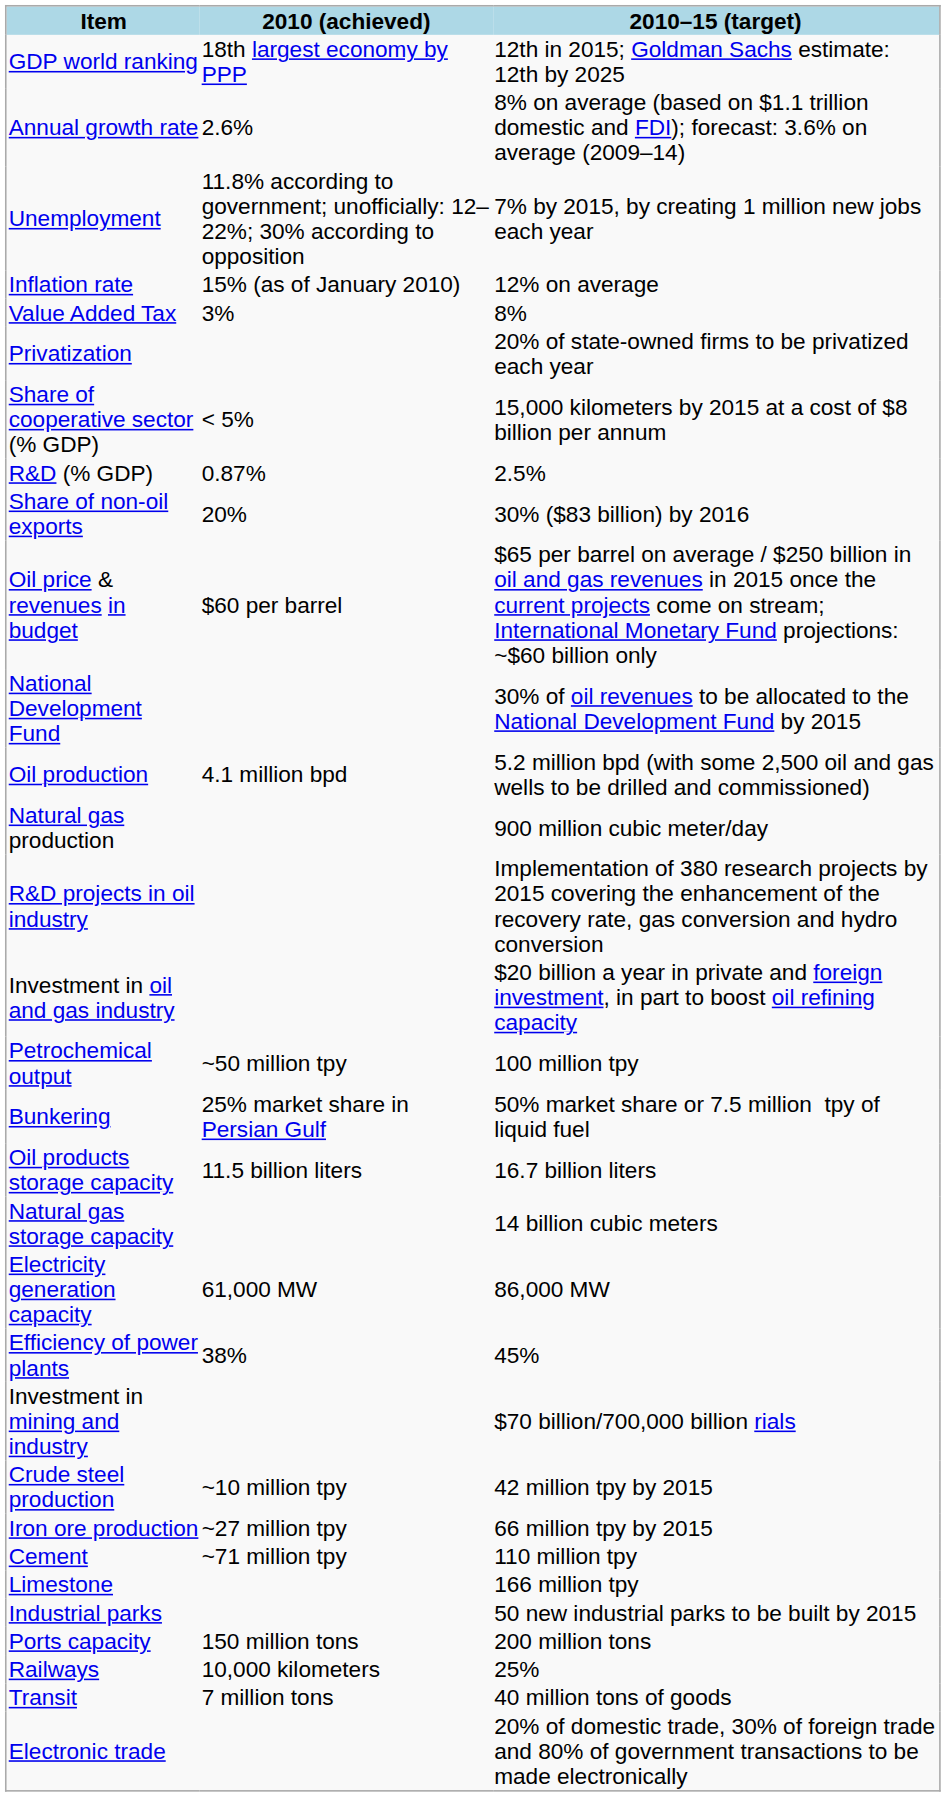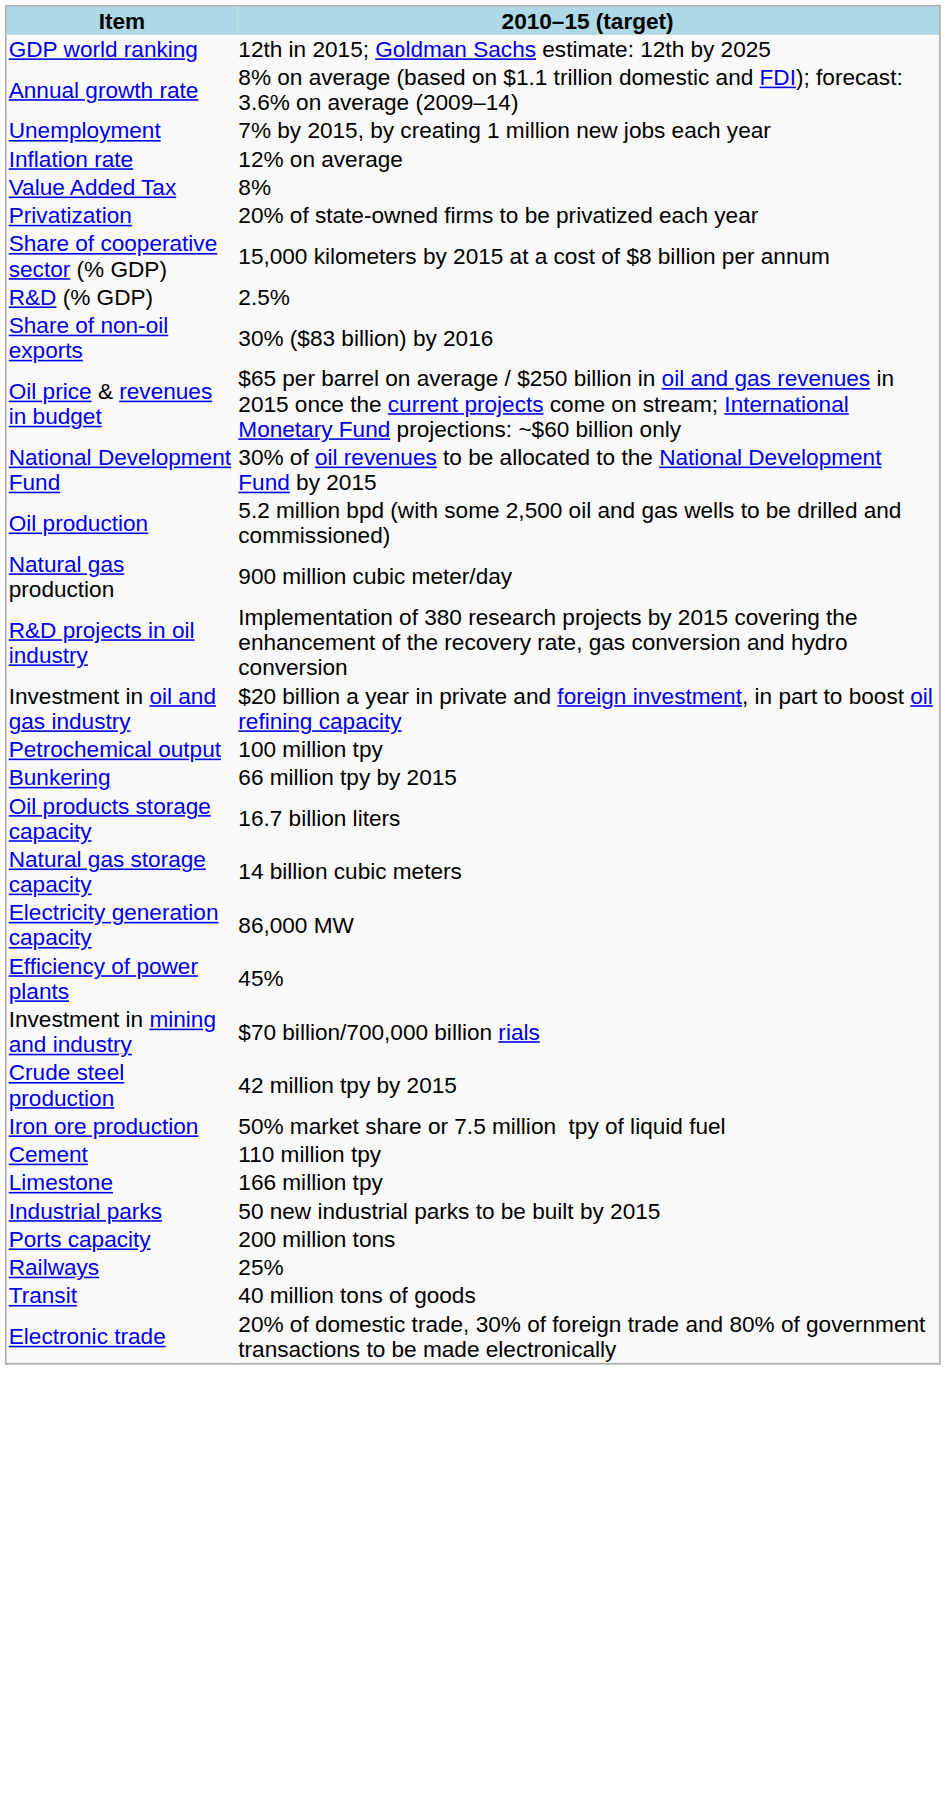 <table style="margin:1em; background:#f9f9f9; border:1px #aaa solid; border-collapse:collapse; font-size:90%; float:left;">
 <tr style="background:lightblue;">
 <th>Item</th>
-<th>2010 (achieved)</th>
 <th>2010–15 (target)</th>
 </tr>
 <tr>
 <td><a href='#'>GDP world ranking</a></td>
-<td>18th <a href='#'>largest economy by PPP</a></td>
 <td>12th in 2015; <a href='#'>Goldman Sachs</a> estimate: 12th by 2025</td>
 </tr>
 <tr>
 <td><a href='#'>Annual growth rate</a></td>
-<td>2.6%</td>
 <td>8% on average (based on $1.1 trillion domestic and <a href='#'>FDI</a>);   forecast: 3.6% on average (2009–14)</td>
 </tr>
 <tr>
 <td><a href='#'>Unemployment</a></td>
-<td>11.8% according to government; unofficially: 12–22%; 30% according to opposition</td>
 <td>7% by 2015, by creating 1 million new jobs each year</td>
 </tr>
 <tr>
 <td><a href='#'>Inflation rate</a></td>
-<td>15% (as of January 2010)</td>
 <td>12% on average</td>
 </tr>
 <tr>
 <td><a href='#'>Value Added Tax</a></td>
-<td>3%</td>
 <td>8%</td>
 </tr>
 <tr>
 <td><a href='#'>Privatization</a></td>
-<td></td>
 <td>20% of state-owned firms to be privatized each year</td>
 </tr>
 <tr>
 <td><a href='#'>Share of cooperative sector</a> (% GDP)</td>
-<td>< 5%</td>
 <td>15,000 kilometers by 2015 at a cost of $8 billion per annum</td>
 </tr>
 <tr>
 <td><a href='#'>R&D</a> (% GDP)</td>
-<td>0.87%</td>
 <td>2.5%</td>
 </tr>
 <tr>
 <td><a href='#'>Share of non-oil exports</a></td>
-<td>20%</td>
 <td>30% ($83 billion) by 2016</td>
 </tr>
 <tr>
 <td><a href='#'>Oil price</a> & <a href='#'>revenues</a> <a href='#'>in budget</a></td>
-<td>$60 per barrel</td>
 <td>$65 per barrel on average / $250 billion in <a href='#'>oil and gas revenues</a> in 2015 once the <a href='#'>current projects</a> come on stream; <a href='#'>International Monetary Fund</a> projections: ~$60 billion only</td>
 </tr>
 <tr>
 <td><a href='#'>National Development Fund</a></td>
-<td></td>
 <td>30% of <a href='#'>oil revenues</a> to be allocated to the <a href='#'>National Development Fund</a> by 2015</td>
 </tr>
 <tr>
 <td><a href='#'>Oil production</a></td>
-<td>4.1 million bpd</td>
 <td>5.2 million bpd (with some 2,500 oil and gas wells to be drilled and commissioned)</td>
 </tr>
 <tr>
 <td><a href='#'>Natural gas</a> production</td>
-<td></td>
 <td>900 million cubic meter/day</td>
 </tr>
 <tr>
 <td><a href='#'>R&D projects in oil industry</a></td>
-<td></td>
 <td>Implementation of 380 research projects by 2015 covering the enhancement of the recovery rate, gas conversion and hydro conversion</td>
 </tr>
 <tr>
 <td>Investment in <a href='#'>oil and gas industry</a></td>
-<td></td>
 <td>$20 billion a year in private and <a href='#'>foreign investment</a>, in part to boost <a href='#'>oil refining capacity</a></td>
 </tr>
 <tr>
 <td><a href='#'>Petrochemical output</a></td>
-<td>~50 million tpy</td>
 <td>100 million tpy</td>
 </tr>
 <tr>
 <td><a href='#'>Bunkering</a></td>
-<td>25% market share in <a href='#'>Persian Gulf</a></td>
-<td>50% market share or 7.5 million  tpy of liquid fuel</td>
+<td>66 million tpy by 2015</td>
 </tr>
 <tr>
 <td><a href='#'>Oil products storage capacity</a></td>
-<td>11.5 billion liters</td>
 <td>16.7 billion liters</td>
 </tr>
 <tr>
 <td><a href='#'>Natural gas storage capacity</a></td>
-<td></td>
 <td>14 billion cubic meters</td>
 </tr>
 <tr>
 <td><a href='#'>Electricity generation capacity</a></td>
-<td>61,000 MW</td>
 <td>86,000 MW</td>
 </tr>
 <tr>
 <td><a href='#'>Efficiency of power plants</a></td>
-<td>38%</td>
 <td>45%</td>
 </tr>
 <tr>
 <td>Investment in <a href='#'>mining and industry</a></td>
-<td></td>
 <td>$70 billion/700,000 billion <a href='#'>rials</a></td>
 </tr>
 <tr>
 <td><a href='#'>Crude steel production</a></td>
-<td>~10 million tpy</td>
 <td>42 million tpy by 2015</td>
 </tr>
 <tr>
 <td><a href='#'>Iron ore production</a></td>
-<td>~27 million tpy</td>
-<td>66 million tpy by 2015</td>
+<td>50% market share or 7.5 million  tpy of liquid fuel</td>
 </tr>
 <tr>
 <td><a href='#'>Cement</a></td>
-<td>~71 million tpy</td>
 <td>110 million tpy</td>
 </tr>
 <tr>
 <td><a href='#'>Limestone</a></td>
-<td></td>
 <td>166 million tpy</td>
 </tr>
 <tr>
 <td><a href='#'>Industrial parks</a></td>
-<td></td>
 <td>50 new industrial parks to be built by 2015</td>
 </tr>
 <tr>
 <td><a href='#'>Ports capacity</a></td>
-<td>150 million tons</td>
 <td>200 million tons</td>
 </tr>
 <tr>
 <td><a href='#'>Railways</a></td>
-<td>10,000 kilometers</td>
 <td>25%</td>
 </tr>
 <tr>
 <td><a href='#'>Transit</a></td>
-<td>7 million tons</td>
 <td>40 million tons of goods</td>
 </tr>
 <tr>
 <td><a href='#'>Electronic trade</a></td>
-<td></td>
 <td>20% of domestic trade, 30% of foreign trade and 80% of government transactions to be made electronically</td>
 </tr>
 </table>
